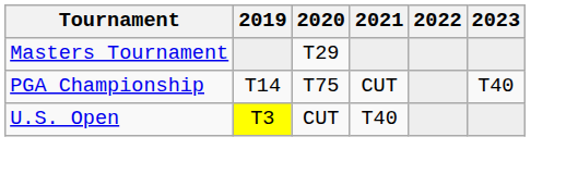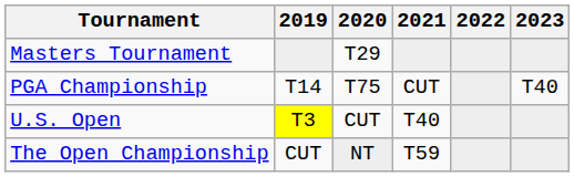 <table class="wikitable" style="font-size:95%;text-align:center;">
 <tr>
 <th>Tournament</th>
 <th>2019</th>
 <th>2020</th>
 <th>2021</th>
 <th>2022</th>
 <th>2023</th>
 </tr>
 <tr>
 <td align=left><a href='#'>Masters Tournament</a></td>
 <td style="background:#eeeeee;"></td>
 <td>T29</td>
 <td style="background:#eeeeee;"></td>
 <td style="background:#eeeeee;"></td>
 <td style="background:#eeeeee;"></td>
 </tr>
 <tr>
 <td align=left><a href='#'>PGA Championship</a></td>
 <td>T14</td>
 <td>T75</td>
 <td>CUT</td>
 <td style="background:#eeeeee;"></td>
 <td>T40</td>
 </tr>
 <tr>
 <td align=left><a href='#'>U.S. Open</a></td>
 <td style="background:yellow;">T3</td>
 <td>CUT</td>
 <td>T40</td>
 <td style="background:#eeeeee;"></td>
 <td style="background:#eeeeee;"></td>
 </tr>
+<tr>
+<td align=left><a href='#'>The Open Championship</a></td>
+<td>CUT</td>
+<td style="background:#eeeeee;">NT</td>
+<td>T59</td>
+<td style="background:#eeeeee;"></td>
+<td style="background:#eeeeee;"></td>
+</tr>
 </table>
